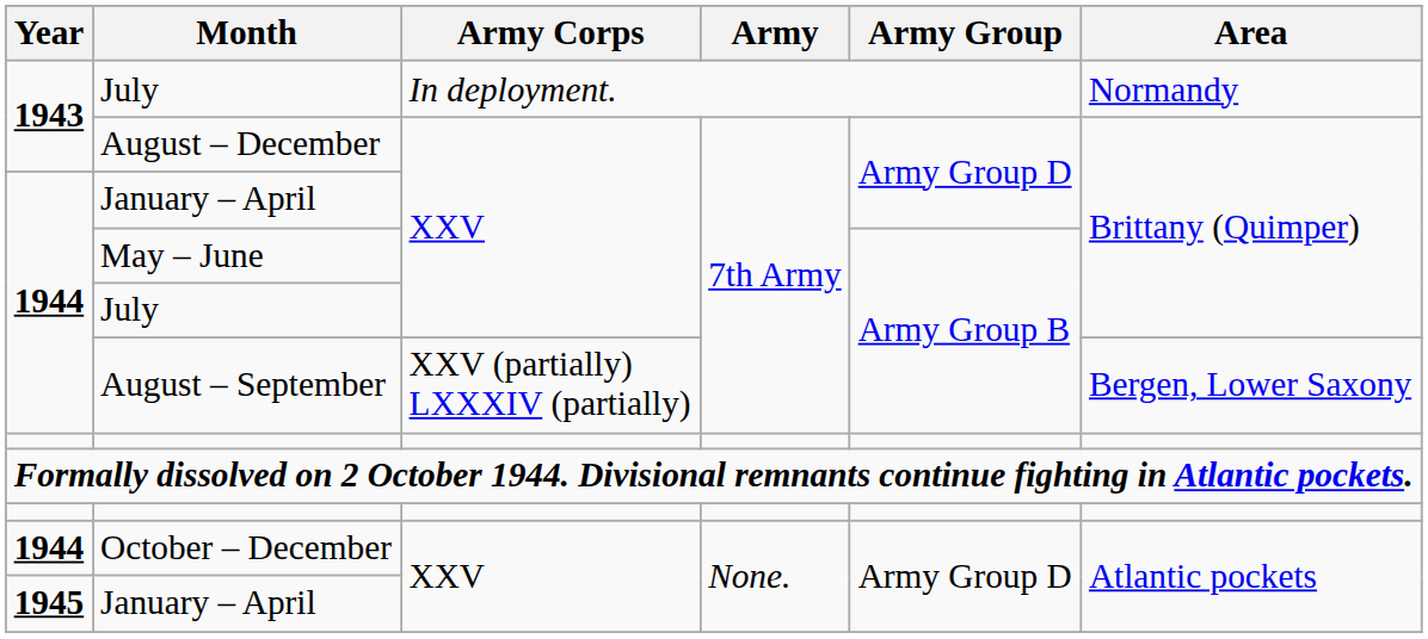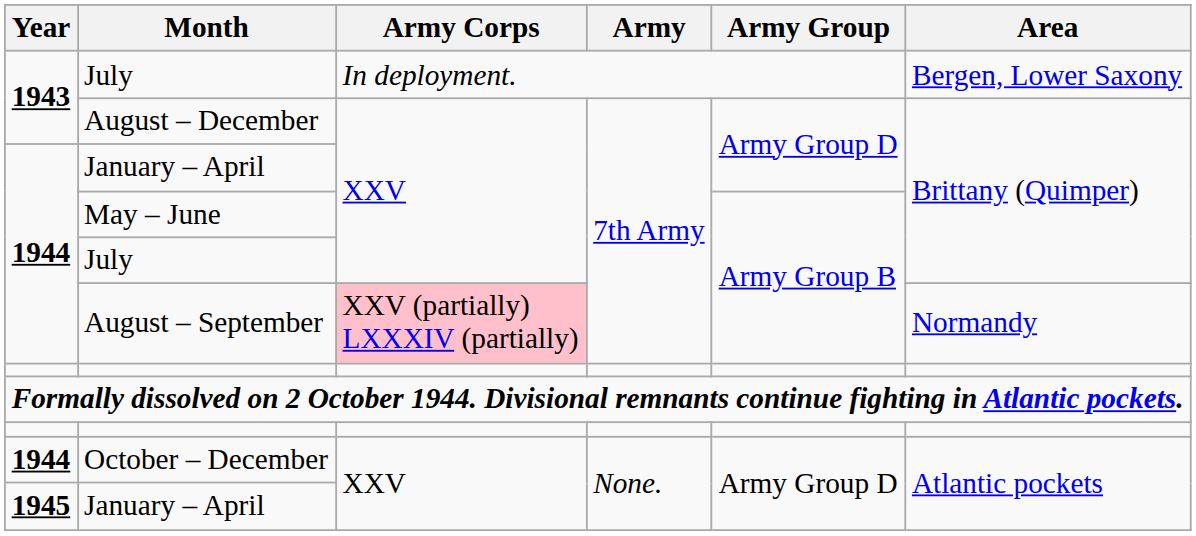 <table class="wikitable">
 <tr>
 <th>Year</th>
 <th>Month</th>
 <th>Army Corps</th>
 <th>Army</th>
 <th>Army Group</th>
 <th>Area</th>
 </tr>
 <tr>
 <td rowspan="2"><strong><u>1943</u></strong></td>
 <td>July</td>
 <td colspan="3"><em>In deployment.</em></td>
-<td><a href='#'>Normandy</a></td>
+<td><a href='#'>Bergen, Lower Saxony</a></td>
 </tr>
 <tr>
 <td>August – December</td>
 <td rowspan="4"><a href='#'>XXV</a></td>
 <td rowspan="5"><a href='#'>7th Army</a></td>
 <td rowspan="2"><a href='#'>Army Group D</a></td>
 <td rowspan="4"><a href='#'>Brittany</a> (<a href='#'>Quimper</a>)</td>
 </tr>
 <tr>
 <td rowspan="4"><strong><u>1944</u></strong></td>
 <td>January – April</td>
 </tr>
 <tr>
 <td>May – June</td>
 <td rowspan="3"><a href='#'>Army Group B</a></td>
 </tr>
 <tr>
 <td>July</td>
 </tr>
 <tr>
 <td>August – September</td>
-<td>XXV (partially)<br><a href='#'>LXXXIV</a> (partially)</td>
-<td><a href='#'>Bergen, Lower Saxony</a></td>
+<td style="background: pink;">XXV (partially)<br><a href='#'>LXXXIV</a> (partially)</td>
+<td><a href='#'>Normandy</a></td>
 </tr>
 <tr>
 <td></td>
 <td></td>
 <td></td>
 <td></td>
 <td></td>
 <td></td>
 </tr>
 <tr>
 <td colspan="6"><strong><em>Formally dissolved on 2 October 1944. Divisional remnants continue fighting in <a href='#'>Atlantic pockets</a>.</em></strong></td>
 </tr>
 <tr>
 <td></td>
 <td></td>
 <td></td>
 <td></td>
 <td></td>
 <td></td>
 </tr>
 <tr>
 <td><strong><u>1944</u></strong></td>
 <td>October – December</td>
 <td rowspan="2">XXV</td>
 <td rowspan="2"><em>None.</em></td>
 <td rowspan="2">Army Group D</td>
 <td rowspan="2"><a href='#'>Atlantic pockets</a></td>
 </tr>
 <tr>
 <td><strong><u>1945</u></strong></td>
 <td>January – April</td>
 </tr>
 </table>
